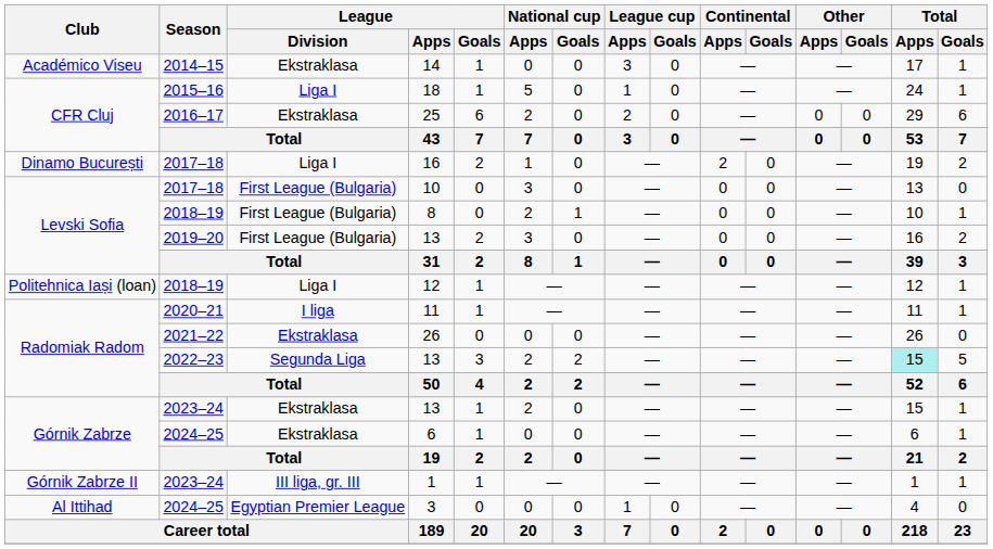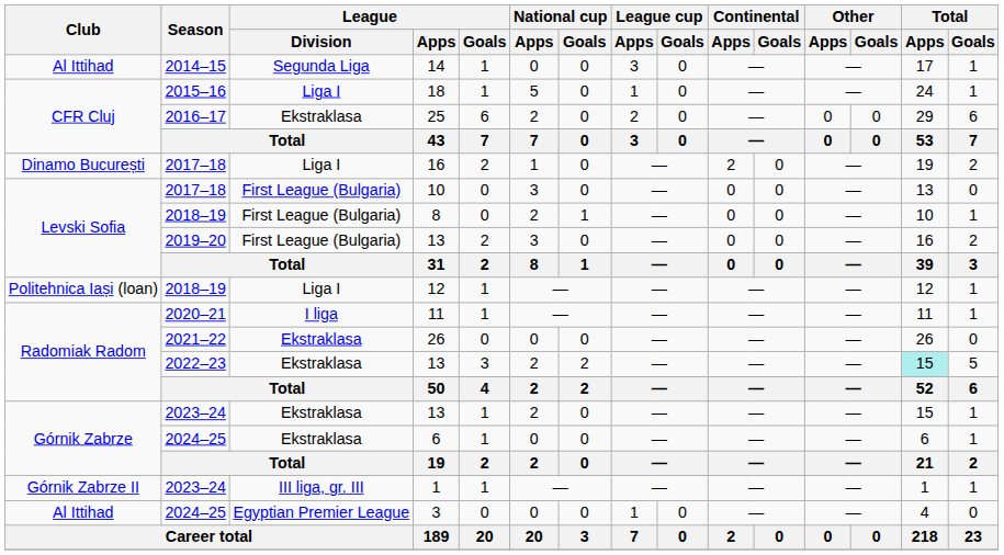 <table class="wikitable" style="text-align: center;">
 <tr>
 <th rowspan="2">Club</th>
 <th rowspan="2">Season</th>
 <th colspan="3">League</th>
 <th colspan="2">National cup</th>
 <th colspan="2">League cup</th>
 <th colspan="2">Continental</th>
 <th colspan="2">Other</th>
 <th colspan="2">Total</th>
 </tr>
 <tr>
 <th>Division</th>
 <th>Apps</th>
 <th>Goals</th>
 <th>Apps</th>
 <th>Goals</th>
 <th>Apps</th>
 <th>Goals</th>
 <th>Apps</th>
 <th>Goals</th>
 <th>Apps</th>
 <th>Goals</th>
 <th>Apps</th>
 <th>Goals</th>
 </tr>
 <tr>
-<td rowspan="1"><a href='#'>Académico Viseu</a></td>
+<td><a href='#'>Al Ittihad</a></td>
 <td><a href='#'>2014–15</a></td>
-<td>Ekstraklasa</td>
+<td><a href='#'>Segunda Liga</a></td>
 <td>14</td>
 <td>1</td>
 <td>0</td>
 <td>0</td>
 <td>3</td>
 <td>0</td>
 <td colspan="2">—</td>
 <td colspan="2">—</td>
 <td>17</td>
 <td>1</td>
 </tr>
 <tr>
 <td rowspan="3"><a href='#'>CFR Cluj</a></td>
 <td><a href='#'>2015–16</a></td>
 <td><a href='#'>Liga I</a></td>
 <td>18</td>
 <td>1</td>
 <td>5</td>
 <td>0</td>
 <td>1</td>
 <td>0</td>
 <td colspan="2">—</td>
 <td colspan="2">—</td>
 <td>24</td>
 <td>1</td>
 </tr>
 <tr>
 <td><a href='#'>2016–17</a></td>
 <td>Ekstraklasa</td>
 <td>25</td>
 <td>6</td>
 <td>2</td>
 <td>0</td>
 <td>2</td>
 <td>0</td>
 <td colspan="2">—</td>
 <td>0</td>
 <td>0</td>
 <td>29</td>
 <td>6</td>
 </tr>
 <tr>
 <th colspan="2">Total</th>
 <th>43</th>
 <th>7</th>
 <th>7</th>
 <th>0</th>
 <th>3</th>
 <th>0</th>
 <th colspan="2">—</th>
 <th>0</th>
 <th>0</th>
 <th>53</th>
 <th>7</th>
 </tr>
 <tr>
 <td rowspan="1"><a href='#'>Dinamo București</a></td>
 <td><a href='#'>2017–18</a></td>
 <td>Liga I</td>
 <td>16</td>
 <td>2</td>
 <td>1</td>
 <td>0</td>
 <td colspan="2">—</td>
 <td>2</td>
 <td>0</td>
 <td colspan="2">—</td>
 <td>19</td>
 <td>2</td>
 </tr>
 <tr>
 <td rowspan="4"><a href='#'>Levski Sofia</a></td>
 <td><a href='#'>2017–18</a></td>
 <td><a href='#'>First League (Bulgaria)</a></td>
 <td>10</td>
 <td>0</td>
 <td>3</td>
 <td>0</td>
 <td colspan="2">—</td>
 <td>0</td>
 <td>0</td>
 <td colspan="2">—</td>
 <td>13</td>
 <td>0</td>
 </tr>
 <tr>
 <td><a href='#'>2018–19</a></td>
 <td>First League (Bulgaria)</td>
 <td>8</td>
 <td>0</td>
 <td>2</td>
 <td>1</td>
 <td colspan="2">—</td>
 <td>0</td>
 <td>0</td>
 <td colspan="2">—</td>
 <td>10</td>
 <td>1</td>
 </tr>
 <tr>
 <td><a href='#'>2019–20</a></td>
 <td>First League (Bulgaria)</td>
 <td>13</td>
 <td>2</td>
 <td>3</td>
 <td>0</td>
 <td colspan="2">—</td>
 <td>0</td>
 <td>0</td>
 <td colspan="2">—</td>
 <td>16</td>
 <td>2</td>
 </tr>
 <tr>
 <th colspan="2">Total</th>
 <th>31</th>
 <th>2</th>
 <th>8</th>
 <th>1</th>
 <th colspan="2">—</th>
 <th>0</th>
 <th>0</th>
 <th colspan="2">—</th>
 <th>39</th>
 <th>3</th>
 </tr>
 <tr>
 <td><a href='#'>Politehnica Iași</a> (loan)</td>
 <td><a href='#'>2018–19</a></td>
 <td>Liga I</td>
 <td>12</td>
 <td>1</td>
 <td colspan="2">—</td>
 <td colspan="2">—</td>
 <td colspan="2">—</td>
 <td colspan="2">—</td>
 <td>12</td>
 <td>1</td>
 </tr>
 <tr>
 <td rowspan="4"><a href='#'>Radomiak Radom</a></td>
 <td><a href='#'>2020–21</a></td>
 <td><a href='#'>I liga</a></td>
 <td>11</td>
 <td>1</td>
 <td colspan="2">—</td>
 <td colspan="2">—</td>
 <td colspan="2">—</td>
 <td colspan="2">—</td>
 <td>11</td>
 <td>1</td>
 </tr>
 <tr>
 <td><a href='#'>2021–22</a></td>
 <td><a href='#'>Ekstraklasa</a></td>
 <td>26</td>
 <td>0</td>
 <td>0</td>
 <td>0</td>
 <td colspan="2">—</td>
 <td colspan="2">—</td>
 <td colspan="2">—</td>
 <td>26</td>
 <td>0</td>
 </tr>
 <tr>
 <td><a href='#'>2022–23</a></td>
-<td><a href='#'>Segunda Liga</a></td>
+<td>Ekstraklasa</td>
 <td>13</td>
 <td>3</td>
 <td>2</td>
 <td>2</td>
 <td colspan="2">—</td>
 <td colspan="2">—</td>
 <td colspan="2">—</td>
 <td style="background: paleturquoise;">15</td>
 <td>5</td>
 </tr>
 <tr>
 <th colspan="2">Total</th>
 <th>50</th>
 <th>4</th>
 <th>2</th>
 <th>2</th>
 <th colspan="2">—</th>
 <th colspan="2">—</th>
 <th colspan="2">—</th>
 <th>52</th>
 <th>6</th>
 </tr>
 <tr>
 <td rowspan="3"><a href='#'>Górnik Zabrze</a></td>
 <td><a href='#'>2023–24</a></td>
 <td>Ekstraklasa</td>
 <td>13</td>
 <td>1</td>
 <td>2</td>
 <td>0</td>
 <td colspan="2">—</td>
 <td colspan="2">—</td>
 <td colspan="2">—</td>
 <td>15</td>
 <td>1</td>
 </tr>
 <tr>
 <td><a href='#'>2024–25</a></td>
 <td>Ekstraklasa</td>
 <td>6</td>
 <td>1</td>
 <td>0</td>
 <td>0</td>
 <td colspan="2">—</td>
 <td colspan="2">—</td>
 <td colspan="2">—</td>
 <td>6</td>
 <td>1</td>
 </tr>
 <tr>
 <th colspan="2">Total</th>
 <th>19</th>
 <th>2</th>
 <th>2</th>
 <th>0</th>
 <th colspan="2">—</th>
 <th colspan="2">—</th>
 <th colspan="2">—</th>
 <th>21</th>
 <th>2</th>
 </tr>
 <tr>
 <td><a href='#'>Górnik Zabrze II</a></td>
 <td><a href='#'>2023–24</a></td>
 <td><a href='#'>III liga, gr. III</a></td>
 <td>1</td>
 <td>1</td>
 <td colspan="2">—</td>
 <td colspan="2">—</td>
 <td colspan="2">—</td>
 <td colspan="2">—</td>
 <td>1</td>
 <td>1</td>
 </tr>
 <tr>
 <td><a href='#'>Al Ittihad</a></td>
 <td><a href='#'>2024–25</a></td>
 <td><a href='#'>Egyptian Premier League</a></td>
 <td>3</td>
 <td>0</td>
 <td>0</td>
 <td>0</td>
 <td>1</td>
 <td>0</td>
 <td colspan="2">—</td>
 <td colspan="2">—</td>
 <td>4</td>
 <td>0</td>
 </tr>
 <tr>
 <th colspan="3">Career total</th>
 <th>189</th>
 <th>20</th>
 <th>20</th>
 <th>3</th>
 <th>7</th>
 <th>0</th>
 <th>2</th>
 <th>0</th>
 <th>0</th>
 <th>0</th>
 <th>218</th>
 <th>23</th>
 </tr>
 <tr>
 </tr>
 </table>
